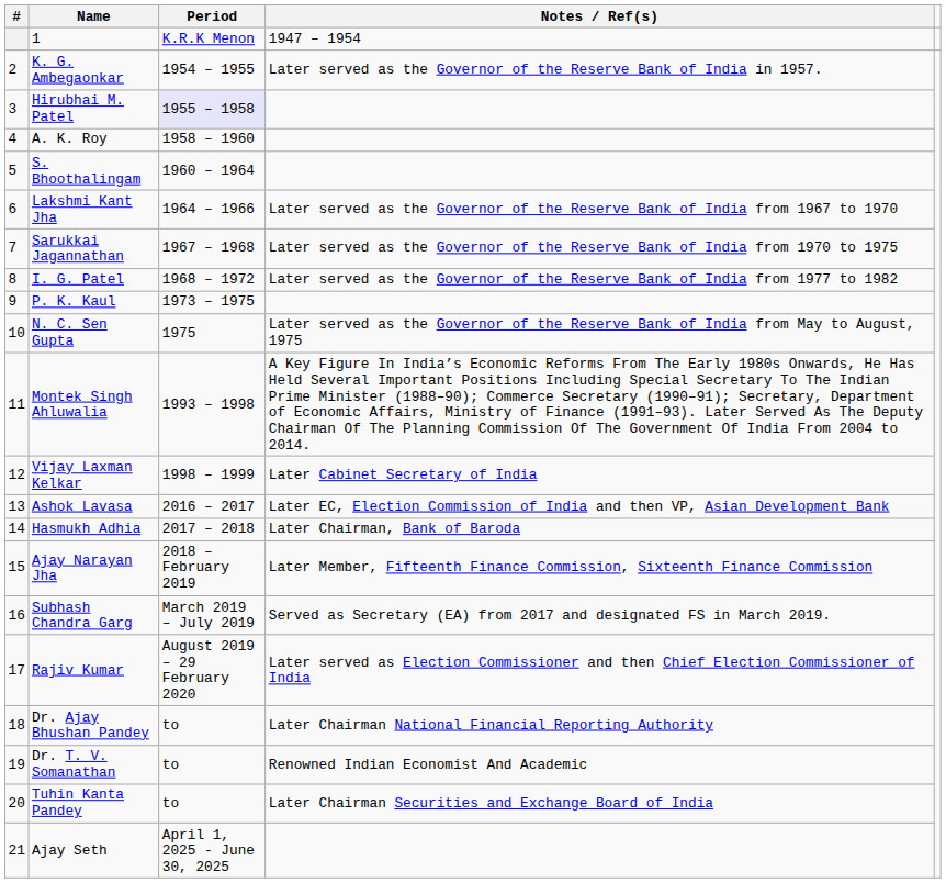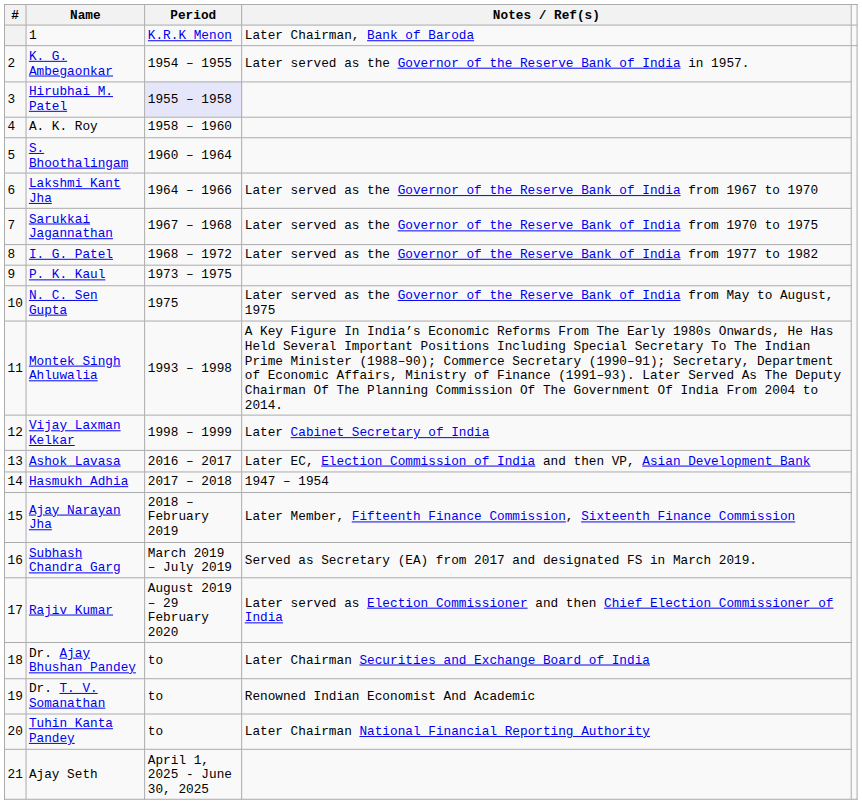 <table class="wikitable">
 <tr>
 <th>#</th>
 <th>Name</th>
 <th>Period</th>
 <th>Notes / Ref(s)</th>
 </tr>
 <tr>
 <th></th>
 <td>1</td>
 <td><a href='#'>K.R.K Menon</a></td>
-<td>1947 – 1954</td>
+<td>Later Chairman, <a href='#'>Bank of Baroda</a></td>
 <td></td>
 </tr>
 <tr>
 <td>2</td>
 <td><a href='#'>K. G. Ambegaonkar</a></td>
 <td>1954 – 1955</td>
 <td>Later served as the <a href='#'>Governor of the Reserve Bank of India</a> in 1957.</td>
 </tr>
 <tr>
 <td>3</td>
 <td><a href='#'>Hirubhai M. Patel</a></td>
 <td style="background: lavender;">1955 – 1958</td>
 <td></td>
 </tr>
 <tr>
 <td>4</td>
 <td>A. K. Roy</td>
 <td>1958 – 1960</td>
 <td></td>
 </tr>
 <tr>
 <td>5</td>
 <td><a href='#'>S. Bhoothalingam</a></td>
 <td>1960 – 1964</td>
 <td></td>
 </tr>
 <tr>
 <td>6</td>
 <td><a href='#'>Lakshmi Kant Jha</a></td>
 <td>1964 – 1966</td>
 <td>Later served as the <a href='#'>Governor of the Reserve Bank of India</a> from 1967 to 1970</td>
 </tr>
 <tr>
 <td>7</td>
 <td><a href='#'>Sarukkai Jagannathan</a></td>
 <td>1967 – 1968</td>
 <td>Later served as the <a href='#'>Governor of the Reserve Bank of India</a> from 1970 to 1975</td>
 </tr>
 <tr>
 <td>8</td>
 <td><a href='#'>I. G. Patel</a></td>
 <td>1968 – 1972</td>
 <td>Later served as the <a href='#'>Governor of the Reserve Bank of India</a> from 1977 to 1982</td>
 </tr>
 <tr>
 <td>9</td>
 <td><a href='#'>P. K. Kaul</a></td>
 <td>1973 – 1975</td>
 <td></td>
 </tr>
 <tr>
 <td>10</td>
 <td><a href='#'>N. C. Sen Gupta</a></td>
 <td>1975</td>
 <td>Later served as the <a href='#'>Governor of the Reserve Bank of India</a> from May to August, 1975</td>
 </tr>
 <tr>
 <td>11</td>
 <td><a href='#'>Montek Singh Ahluwalia</a></td>
 <td>1993 – 1998</td>
 <td>A Key Figure In India’s Economic Reforms From The Early 1980s Onwards, He Has Held Several Important Positions Including Special Secretary To The Indian Prime Minister (1988–90); Commerce Secretary (1990–91); Secretary, Department of Economic Affairs, Ministry of Finance (1991–93). Later Served As The Deputy Chairman Of The Planning Commission Of The Government Of India From 2004 to 2014.</td>
 </tr>
 <tr>
 <td>12</td>
 <td><a href='#'>Vijay Laxman Kelkar</a></td>
 <td>1998 – 1999</td>
 <td>Later <a href='#'>Cabinet Secretary of India</a></td>
 </tr>
 <tr>
 <td>13</td>
 <td><a href='#'>Ashok Lavasa</a></td>
 <td>2016 – 2017</td>
 <td>Later EC, <a href='#'>Election Commission of India</a> and then VP, <a href='#'>Asian Development Bank</a></td>
 </tr>
 <tr>
 <td>14</td>
 <td><a href='#'>Hasmukh Adhia</a></td>
 <td>2017 – 2018</td>
-<td>Later Chairman, <a href='#'>Bank of Baroda</a></td>
+<td>1947 – 1954</td>
 </tr>
 <tr>
 <td>15</td>
 <td><a href='#'>Ajay Narayan Jha</a></td>
 <td>2018 – February 2019</td>
 <td>Later Member, <a href='#'>Fifteenth Finance Commission</a>, <a href='#'>Sixteenth Finance Commission</a></td>
 </tr>
 <tr>
 <td>16</td>
 <td><a href='#'>Subhash Chandra Garg</a></td>
 <td>March 2019 – July 2019</td>
 <td>Served as Secretary (EA) from 2017 and designated FS in March 2019.</td>
 </tr>
 <tr>
 <td>17</td>
 <td><a href='#'>Rajiv Kumar</a></td>
 <td>August 2019 – 29 February 2020</td>
 <td>Later served as <a href='#'>Election Commissioner</a> and then <a href='#'>Chief Election Commissioner of India</a></td>
 </tr>
 <tr>
 <td>18</td>
 <td>Dr. <a href='#'>Ajay Bhushan Pandey</a></td>
 <td> to </td>
-<td>Later Chairman <a href='#'>National Financial Reporting Authority</a></td>
+<td>Later Chairman <a href='#'>Securities and Exchange Board of India</a></td>
 </tr>
 <tr>
 <td>19</td>
 <td>Dr. <a href='#'>T. V. Somanathan</a></td>
 <td> to </td>
 <td>Renowned Indian Economist And Academic</td>
 </tr>
 <tr>
 <td>20</td>
 <td><a href='#'>Tuhin Kanta Pandey</a></td>
 <td> to </td>
-<td>Later Chairman <a href='#'>Securities and Exchange Board of India</a></td>
+<td>Later Chairman <a href='#'>National Financial Reporting Authority</a></td>
 </tr>
 <tr>
 <td>21</td>
 <td>Ajay Seth</td>
 <td>April 1, 2025 - June 30, 2025</td>
 <td></td>
 </tr>
 </table>
